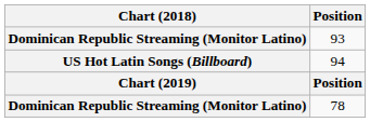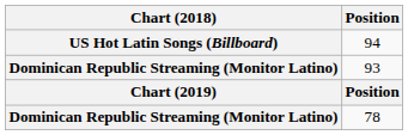 <table class="wikitable plainrowheaders" style="text-align:center">
 <tr>
 <th scope="col">Chart (2018)</th>
 <th scope="col">Position</th>
 </tr>
 <tr>
+<th scope="row">US Hot Latin Songs (<em>Billboard</em>)</th>
+<td>94</td>
+</tr>
+<tr>
 <th scope="row">Dominican Republic Streaming (Monitor Latino)</th>
 <td>93</td>
-</tr>
-<tr>
-<th scope="row">US Hot Latin Songs (<em>Billboard</em>)</th>
-<td>94</td>
 </tr>
 <tr>
 <th scope="col">Chart (2019)</th>
 <th scope="col">Position</th>
 </tr>
 <tr>
 <th scope="row">Dominican Republic Streaming (Monitor Latino)</th>
 <td>78</td>
 </tr>
 </table>
